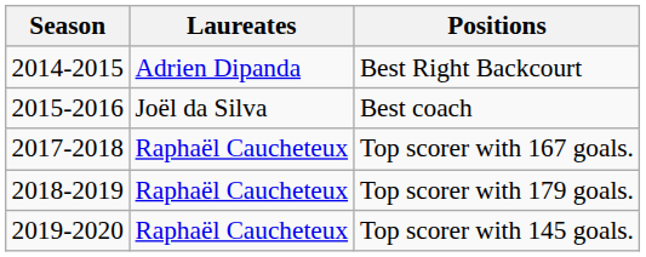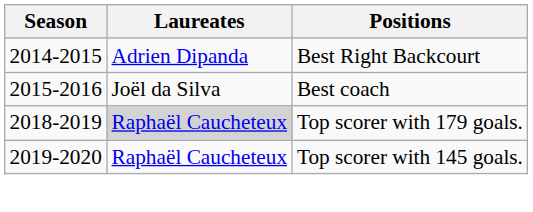 <table class="wikitable">
 <tr>
 <th>Season</th>
 <th>Laureates</th>
 <th>Positions</th>
 </tr>
 <tr>
 <td>2014-2015</td>
 <td><a href='#'>Adrien Dipanda</a></td>
 <td>Best Right Backcourt</td>
 </tr>
 <tr>
 <td>2015-2016</td>
 <td>Joël da Silva</td>
 <td>Best coach</td>
 </tr>
 <tr>
-<td>2017-2018</td>
-<td><a href='#'>Raphaël Caucheteux</a></td>
-<td>Top scorer with 167 goals.</td>
-</tr>
-<tr>
 <td>2018-2019</td>
-<td><a href='#'>Raphaël Caucheteux</a></td>
+<td style="background: lightgrey;"><a href='#'>Raphaël Caucheteux</a></td>
 <td>Top scorer with 179 goals.</td>
 </tr>
 <tr>
 <td>2019-2020</td>
 <td><a href='#'>Raphaël Caucheteux</a></td>
 <td>Top scorer with 145 goals.</td>
 </tr>
 </table>
